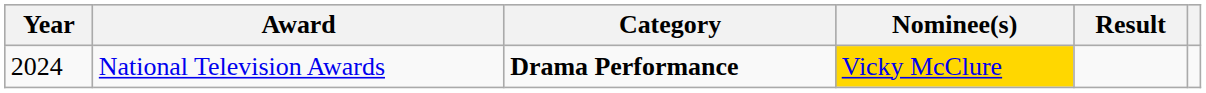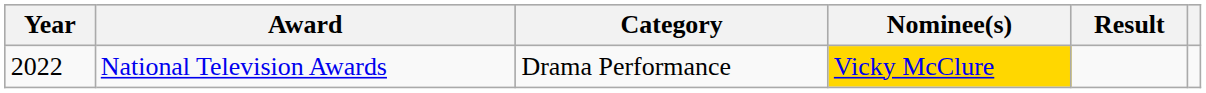 <table class="wikitable">
 <tr>
 <th>Year</th>
 <th>Award</th>
 <th>Category</th>
 <th>Nominee(s)</th>
 <th>Result</th>
 <th scope="col" class="unsortable" style="width:1%;"></th>
 </tr>
 <tr>
-<td>2024</td>
+<td>2022</td>
 <td><a href='#'>National Television Awards</a></td>
-<td><strong>Drama Performance</strong></td>
+<td>Drama Performance</td>
 <td style="background: gold;"><a href='#'>Vicky McClure</a></td>
 <td></td>
 <td></td>
 </tr>
 </table>
